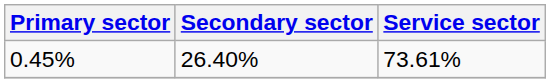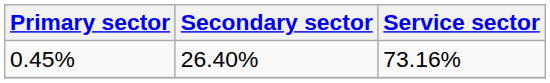 <table class="wikitable">
 <tr>
 <th><a href='#'>Primary sector</a></th>
 <th><a href='#'>Secondary sector</a></th>
 <th><a href='#'>Service sector</a></th>
 </tr>
 <tr>
 <td>0.45%</td>
 <td>26.40%</td>
-<td>73.61%</td>
+<td>73.16%</td>
 </tr>
 <tr>
 </tr>
 </table>
